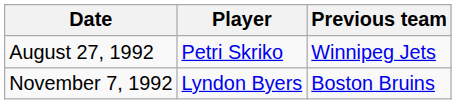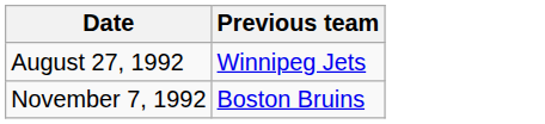 <table class="wikitable">
 <tr>
 <th>Date</th>
-<th>Player</th>
 <th>Previous team</th>
 </tr>
 <tr>
 <td>August 27, 1992</td>
-<td><a href='#'>Petri Skriko</a></td>
 <td><a href='#'>Winnipeg Jets</a></td>
 </tr>
 <tr>
 <td>November 7, 1992</td>
-<td><a href='#'>Lyndon Byers</a></td>
 <td><a href='#'>Boston Bruins</a></td>
 </tr>
 </table>
